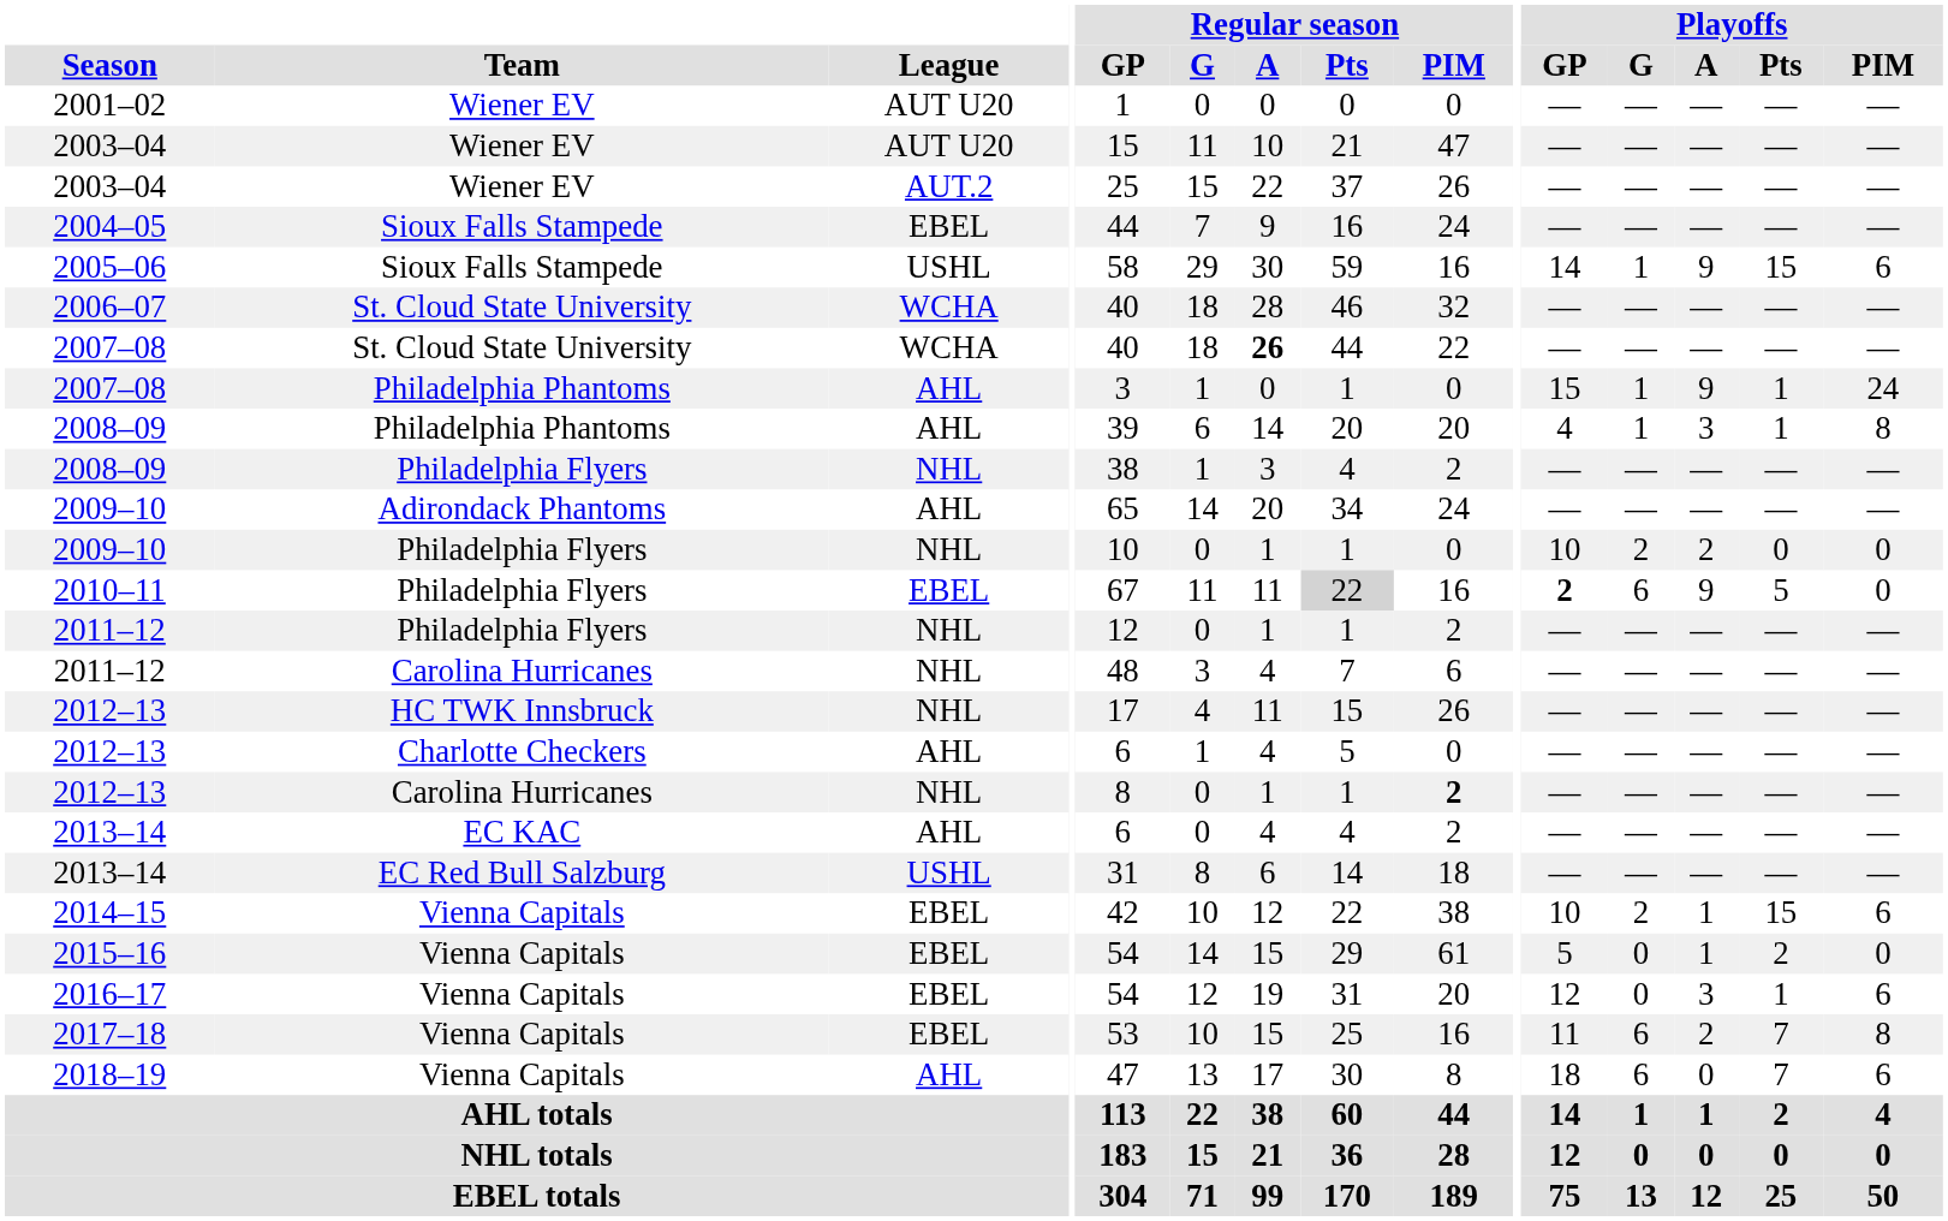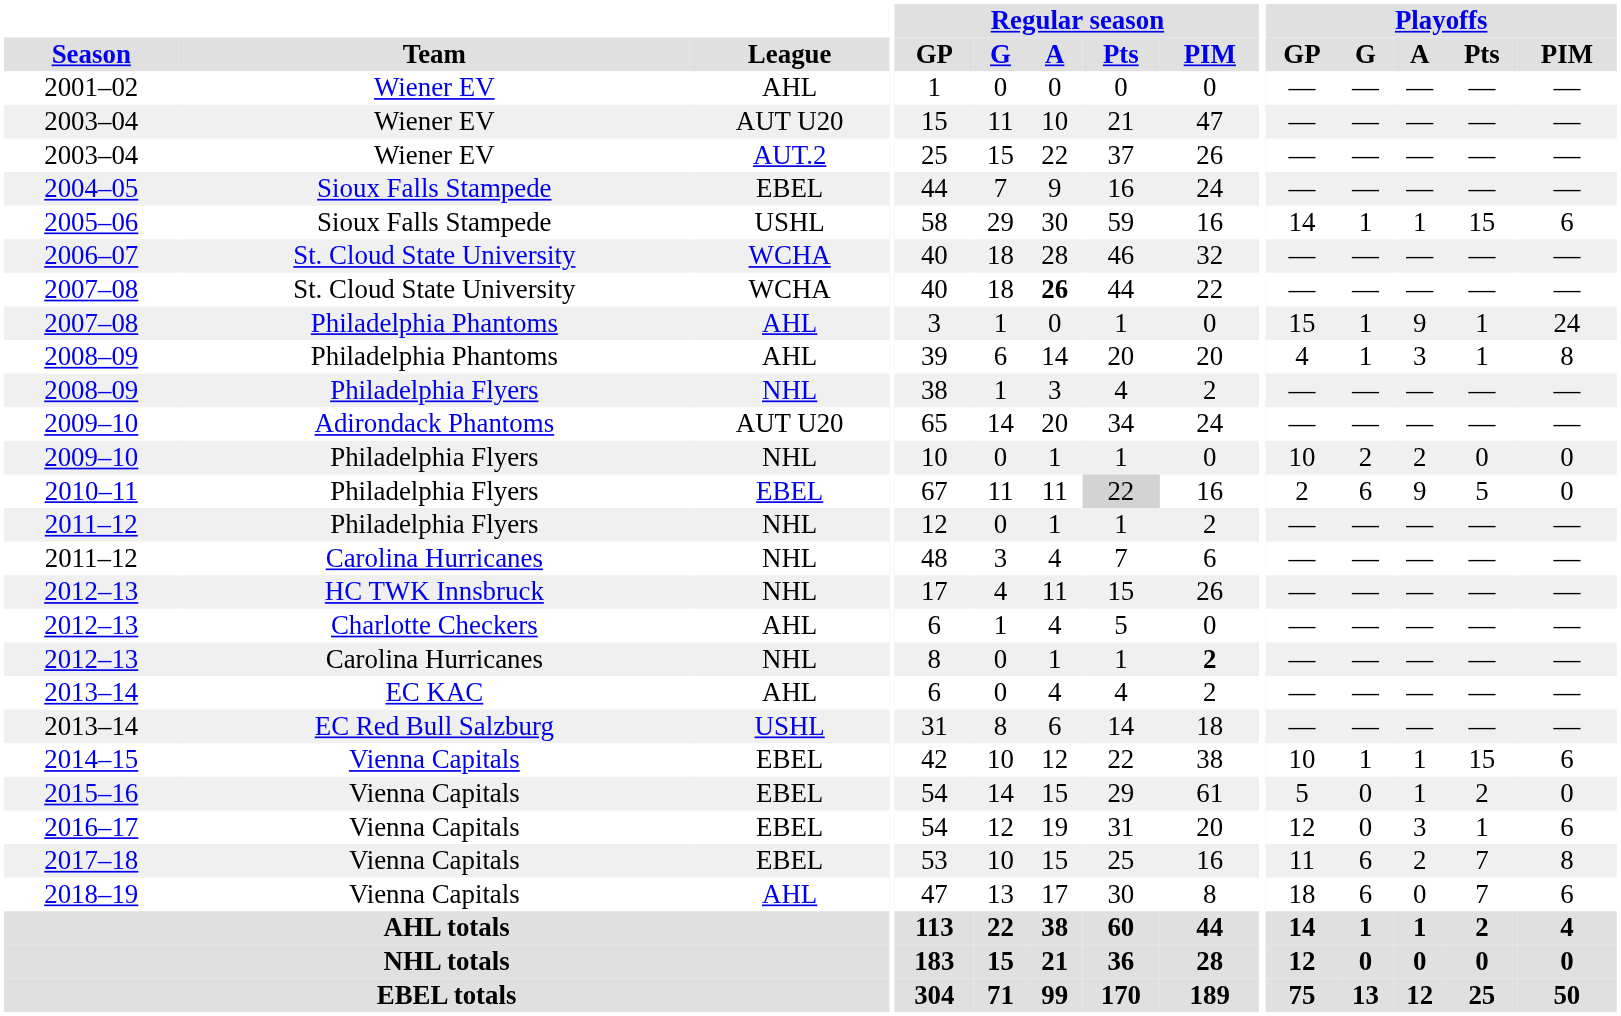 <table border="0" cellpadding="1" cellspacing="0" style="text-align:center; width:60em">
 <tr bgcolor="#e0e0e0">
 <th colspan="3" bgcolor="#ffffff"></th>
 <th rowspan="99" bgcolor="#ffffff"></th>
 <th colspan="5"><a href='#'>Regular season</a></th>
 <th rowspan="99" bgcolor="#ffffff"></th>
 <th colspan="5"><a href='#'>Playoffs</a></th>
 </tr>
 <tr bgcolor="#e0e0e0">
 <th><a href='#'>Season</a></th>
 <th>Team</th>
 <th>League</th>
 <th>GP</th>
 <th><a href='#'>G</a></th>
 <th><a href='#'>A</a></th>
 <th><a href='#'>Pts</a></th>
 <th><a href='#'>PIM</a></th>
 <th>GP</th>
 <th>G</th>
 <th>A</th>
 <th>Pts</th>
 <th>PIM</th>
 </tr>
 <tr>
 <td>2001–02</td>
 <td><a href='#'>Wiener EV</a></td>
-<td>AUT U20</td>
+<td>AHL</td>
 <td>1</td>
 <td>0</td>
 <td>0</td>
 <td>0</td>
 <td>0</td>
 <td>—</td>
 <td>—</td>
 <td>—</td>
 <td>—</td>
 <td>—</td>
 </tr>
 <tr bgcolor="#f0f0f0">
 <td>2003–04</td>
 <td>Wiener EV</td>
 <td>AUT U20</td>
 <td>15</td>
 <td>11</td>
 <td>10</td>
 <td>21</td>
 <td>47</td>
 <td>—</td>
 <td>—</td>
 <td>—</td>
 <td>—</td>
 <td>—</td>
 </tr>
 <tr>
 <td>2003–04</td>
 <td>Wiener EV</td>
 <td><a href='#'>AUT.2</a></td>
 <td>25</td>
 <td>15</td>
 <td>22</td>
 <td>37</td>
 <td>26</td>
 <td>—</td>
 <td>—</td>
 <td>—</td>
 <td>—</td>
 <td>—</td>
 </tr>
 <tr bgcolor="#f0f0f0">
 <td><a href='#'>2004–05</a></td>
 <td><a href='#'>Sioux Falls Stampede</a></td>
 <td>EBEL</td>
 <td>44</td>
 <td>7</td>
 <td>9</td>
 <td>16</td>
 <td>24</td>
 <td>—</td>
 <td>—</td>
 <td>—</td>
 <td>—</td>
 <td>—</td>
 </tr>
 <tr>
 <td><a href='#'>2005–06</a></td>
 <td>Sioux Falls Stampede</td>
 <td>USHL</td>
 <td>58</td>
 <td>29</td>
 <td>30</td>
 <td>59</td>
 <td>16</td>
 <td>14</td>
 <td>1</td>
-<td>9</td>
+<td>1</td>
 <td>15</td>
 <td>6</td>
 </tr>
 <tr bgcolor="#f0f0f0">
 <td><a href='#'>2006–07</a></td>
 <td><a href='#'>St. Cloud State University</a></td>
 <td><a href='#'>WCHA</a></td>
 <td>40</td>
 <td>18</td>
 <td>28</td>
 <td>46</td>
 <td>32</td>
 <td>—</td>
 <td>—</td>
 <td>—</td>
 <td>—</td>
 <td>—</td>
 </tr>
 <tr>
 <td><a href='#'>2007–08</a></td>
 <td>St. Cloud State University</td>
 <td>WCHA</td>
 <td>40</td>
 <td>18</td>
 <td><strong>26</strong></td>
 <td>44</td>
 <td>22</td>
 <td>—</td>
 <td>—</td>
 <td>—</td>
 <td>—</td>
 <td>—</td>
 </tr>
 <tr bgcolor="#f0f0f0">
 <td><a href='#'>2007–08</a></td>
 <td><a href='#'>Philadelphia Phantoms</a></td>
 <td><a href='#'>AHL</a></td>
 <td>3</td>
 <td>1</td>
 <td>0</td>
 <td>1</td>
 <td>0</td>
 <td>15</td>
 <td>1</td>
 <td>9</td>
 <td>1</td>
 <td>24</td>
 </tr>
 <tr>
 <td><a href='#'>2008–09</a></td>
 <td>Philadelphia Phantoms</td>
 <td>AHL</td>
 <td>39</td>
 <td>6</td>
 <td>14</td>
 <td>20</td>
 <td>20</td>
 <td>4</td>
 <td>1</td>
 <td>3</td>
 <td>1</td>
 <td>8</td>
 </tr>
 <tr bgcolor="#f0f0f0">
 <td><a href='#'>2008–09</a></td>
 <td><a href='#'>Philadelphia Flyers</a></td>
 <td><a href='#'>NHL</a></td>
 <td>38</td>
 <td>1</td>
 <td>3</td>
 <td>4</td>
 <td>2</td>
 <td>—</td>
 <td>—</td>
 <td>—</td>
 <td>—</td>
 <td>—</td>
 </tr>
 <tr>
 <td><a href='#'>2009–10</a></td>
 <td><a href='#'>Adirondack Phantoms</a></td>
-<td>AHL</td>
+<td>AUT U20</td>
 <td>65</td>
 <td>14</td>
 <td>20</td>
 <td>34</td>
 <td>24</td>
 <td>—</td>
 <td>—</td>
 <td>—</td>
 <td>—</td>
 <td>—</td>
 </tr>
 <tr bgcolor="#f0f0f0">
 <td><a href='#'>2009–10</a></td>
 <td>Philadelphia Flyers</td>
 <td>NHL</td>
 <td>10</td>
 <td>0</td>
 <td>1</td>
 <td>1</td>
 <td>0</td>
 <td>10</td>
 <td>2</td>
 <td>2</td>
 <td>0</td>
 <td>0</td>
 </tr>
 <tr>
 <td><a href='#'>2010–11</a></td>
 <td>Philadelphia Flyers</td>
 <td><a href='#'>EBEL</a></td>
 <td>67</td>
 <td>11</td>
 <td>11</td>
 <td style="background: lightgrey;">22</td>
 <td>16</td>
-<td><strong>2</strong></td>
+<td>2</td>
 <td>6</td>
 <td>9</td>
 <td>5</td>
 <td>0</td>
 </tr>
 <tr bgcolor="#f0f0f0">
 <td><a href='#'>2011–12</a></td>
 <td>Philadelphia Flyers</td>
 <td>NHL</td>
 <td>12</td>
 <td>0</td>
 <td>1</td>
 <td>1</td>
 <td>2</td>
 <td>—</td>
 <td>—</td>
 <td>—</td>
 <td>—</td>
 <td>—</td>
 </tr>
 <tr>
 <td>2011–12</td>
 <td><a href='#'>Carolina Hurricanes</a></td>
 <td>NHL</td>
 <td>48</td>
 <td>3</td>
 <td>4</td>
 <td>7</td>
 <td>6</td>
 <td>—</td>
 <td>—</td>
 <td>—</td>
 <td>—</td>
 <td>—</td>
 </tr>
 <tr bgcolor="#f0f0f0">
 <td><a href='#'>2012–13</a></td>
 <td><a href='#'>HC TWK Innsbruck</a></td>
 <td>NHL</td>
 <td>17</td>
 <td>4</td>
 <td>11</td>
 <td>15</td>
 <td>26</td>
 <td>—</td>
 <td>—</td>
 <td>—</td>
 <td>—</td>
 <td>—</td>
 </tr>
 <tr>
 <td><a href='#'>2012–13</a></td>
 <td><a href='#'>Charlotte Checkers</a></td>
 <td>AHL</td>
 <td>6</td>
 <td>1</td>
 <td>4</td>
 <td>5</td>
 <td>0</td>
 <td>—</td>
 <td>—</td>
 <td>—</td>
 <td>—</td>
 <td>—</td>
 </tr>
 <tr bgcolor="#f0f0f0">
 <td><a href='#'>2012–13</a></td>
 <td>Carolina Hurricanes</td>
 <td>NHL</td>
 <td>8</td>
 <td>0</td>
 <td>1</td>
 <td>1</td>
 <td><strong>2</strong></td>
 <td>—</td>
 <td>—</td>
 <td>—</td>
 <td>—</td>
 <td>—</td>
 </tr>
 <tr>
 <td><a href='#'>2013–14</a></td>
 <td><a href='#'>EC KAC</a></td>
 <td>AHL</td>
 <td>6</td>
 <td>0</td>
 <td>4</td>
 <td>4</td>
 <td>2</td>
 <td>—</td>
 <td>—</td>
 <td>—</td>
 <td>—</td>
 <td>—</td>
 </tr>
 <tr bgcolor="#f0f0f0">
 <td>2013–14</td>
 <td><a href='#'>EC Red Bull Salzburg</a></td>
 <td><a href='#'>USHL</a></td>
 <td>31</td>
 <td>8</td>
 <td>6</td>
 <td>14</td>
 <td>18</td>
 <td>—</td>
 <td>—</td>
 <td>—</td>
 <td>—</td>
 <td>—</td>
 </tr>
 <tr>
 <td><a href='#'>2014–15</a></td>
 <td><a href='#'>Vienna Capitals</a></td>
 <td>EBEL</td>
 <td>42</td>
 <td>10</td>
 <td>12</td>
 <td>22</td>
 <td>38</td>
 <td>10</td>
-<td>2</td>
+<td>1</td>
 <td>1</td>
 <td>15</td>
 <td>6</td>
 </tr>
 <tr bgcolor="#f0f0f0">
 <td><a href='#'>2015–16</a></td>
 <td>Vienna Capitals</td>
 <td>EBEL</td>
 <td>54</td>
 <td>14</td>
 <td>15</td>
 <td>29</td>
 <td>61</td>
 <td>5</td>
 <td>0</td>
 <td>1</td>
 <td>2</td>
 <td>0</td>
 </tr>
 <tr>
 <td><a href='#'>2016–17</a></td>
 <td>Vienna Capitals</td>
 <td>EBEL</td>
 <td>54</td>
 <td>12</td>
 <td>19</td>
 <td>31</td>
 <td>20</td>
 <td>12</td>
 <td>0</td>
 <td>3</td>
 <td>1</td>
 <td>6</td>
 </tr>
 <tr bgcolor="#f0f0f0">
 <td><a href='#'>2017–18</a></td>
 <td>Vienna Capitals</td>
 <td>EBEL</td>
 <td>53</td>
 <td>10</td>
 <td>15</td>
 <td>25</td>
 <td>16</td>
 <td>11</td>
 <td>6</td>
 <td>2</td>
 <td>7</td>
 <td>8</td>
 </tr>
 <tr>
 <td><a href='#'>2018–19</a></td>
 <td>Vienna Capitals</td>
 <td><a href='#'>AHL</a></td>
 <td>47</td>
 <td>13</td>
 <td>17</td>
 <td>30</td>
 <td>8</td>
 <td>18</td>
 <td>6</td>
 <td>0</td>
 <td>7</td>
 <td>6</td>
 </tr>
 <tr bgcolor="#e0e0e0">
 <th colspan="3">AHL totals</th>
 <th>113</th>
 <th>22</th>
 <th>38</th>
 <th>60</th>
 <th>44</th>
 <th>14</th>
 <th>1</th>
 <th>1</th>
 <th>2</th>
 <th>4</th>
 </tr>
 <tr bgcolor="#e0e0e0">
 <th colspan="3">NHL totals</th>
 <th>183</th>
 <th>15</th>
 <th>21</th>
 <th>36</th>
 <th>28</th>
 <th>12</th>
 <th>0</th>
 <th>0</th>
 <th>0</th>
 <th>0</th>
 </tr>
 <tr bgcolor="#e0e0e0">
 <th colspan="3">EBEL totals</th>
 <th>304</th>
 <th>71</th>
 <th>99</th>
 <th>170</th>
 <th>189</th>
 <th>75</th>
 <th>13</th>
 <th>12</th>
 <th>25</th>
 <th>50</th>
 </tr>
 </table>
